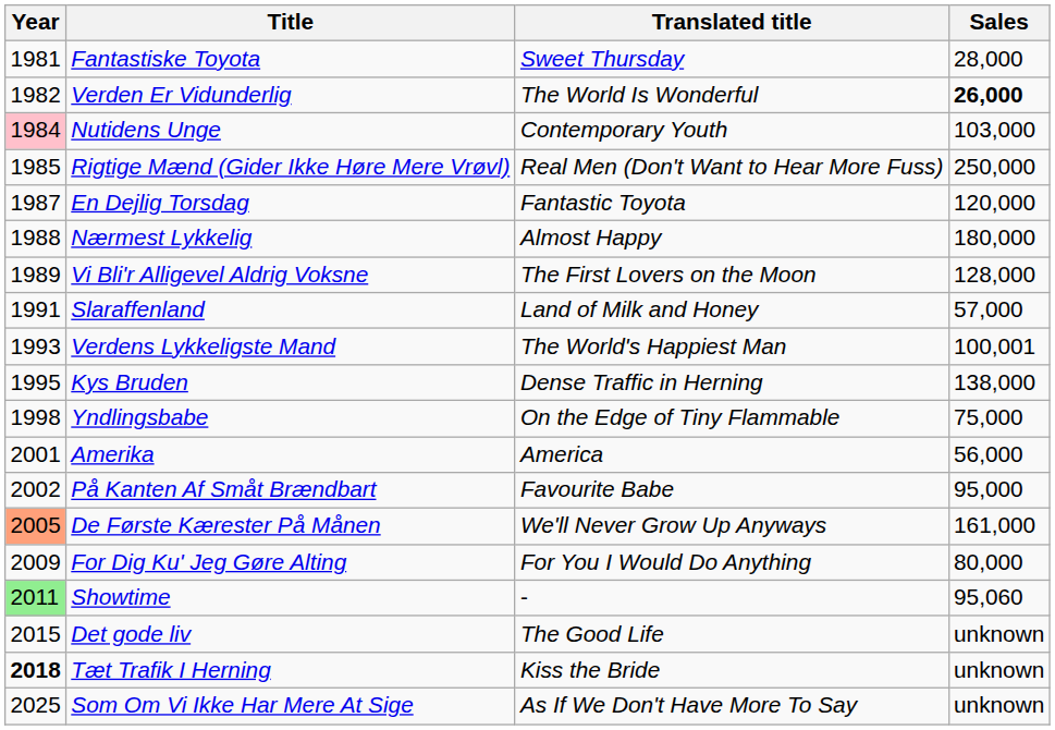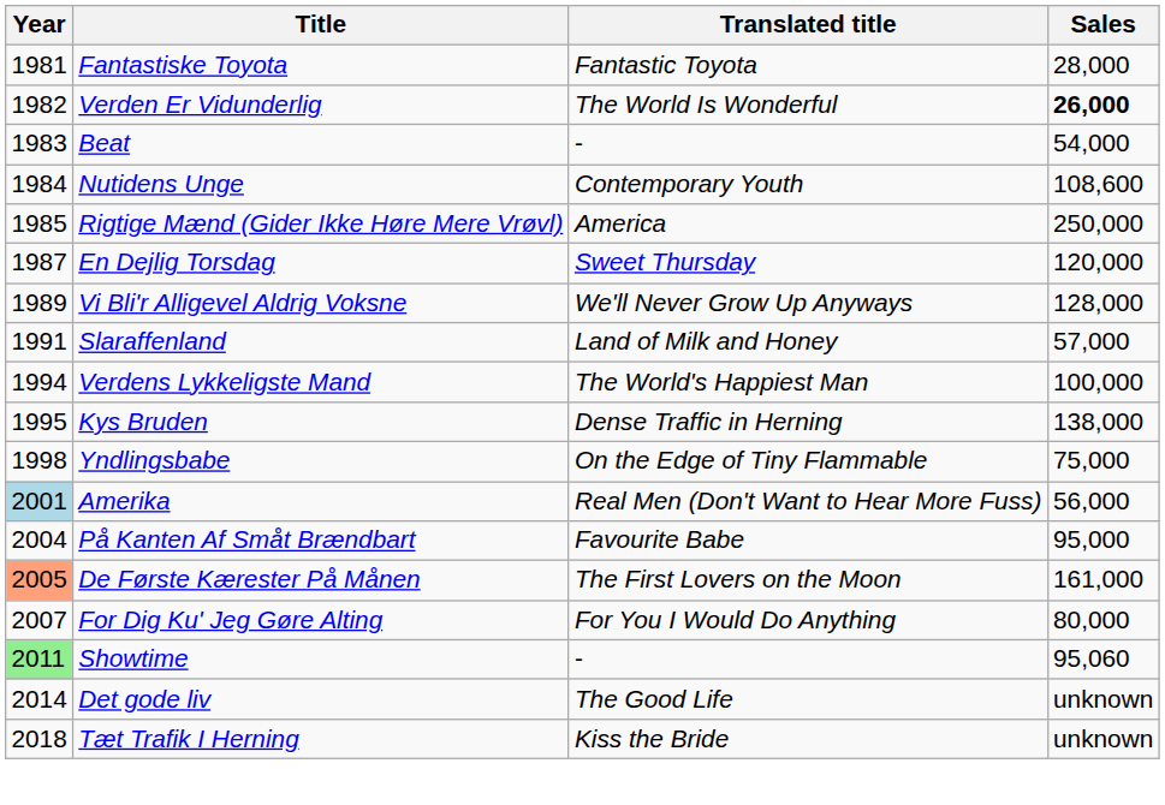 <table class="wikitable sortable">
 <tr>
 <th>Year</th>
 <th>Title</th>
 <th>Translated title</th>
 <th>Sales</th>
 </tr>
 <tr>
 <td>1981</td>
 <td><em><a href='#'>Fantastiske Toyota</a></em></td>
-<td><em><a href='#'>Sweet Thursday</a></em></td>
+<td><em>Fantastic Toyota</em></td>
 <td>28,000</td>
 </tr>
 <tr>
 <td>1982</td>
 <td><em><a href='#'>Verden Er Vidunderlig</a></em></td>
 <td><em>The World Is Wonderful</em></td>
 <td><strong>26,000</strong></td>
 </tr>
 <tr>
-<td style="background: pink;">1984</td>
+<td>1983</td>
+<td><em><a href='#'>Beat</a></em></td>
+<td>-</td>
+<td>54,000</td>
+</tr>
+<tr>
+<td>1984</td>
 <td><em><a href='#'>Nutidens Unge</a></em></td>
 <td><em>Contemporary Youth</em></td>
-<td>103,000</td>
+<td>108,600</td>
 </tr>
 <tr>
 <td>1985</td>
 <td><em><a href='#'>Rigtige Mænd (Gider Ikke Høre Mere Vrøvl)</a></em></td>
-<td><em>Real Men (Don't Want to Hear More Fuss)</em></td>
+<td><em>America</em></td>
 <td>250,000</td>
 </tr>
 <tr>
 <td>1987</td>
 <td><em><a href='#'>En Dejlig Torsdag</a></em></td>
-<td><em>Fantastic Toyota</em></td>
+<td><em><a href='#'>Sweet Thursday</a></em></td>
 <td>120,000</td>
-</tr>
-<tr>
-<td>1988</td>
-<td><em><a href='#'>Nærmest Lykkelig</a></em></td>
-<td><em>Almost Happy</em></td>
-<td>180,000</td>
 </tr>
 <tr>
 <td>1989</td>
 <td><em><a href='#'>Vi Bli'r Alligevel Aldrig Voksne</a></em></td>
-<td><em>The First Lovers on the Moon</em></td>
+<td><em>We'll Never Grow Up Anyways</em></td>
 <td>128,000</td>
 </tr>
 <tr>
 <td>1991</td>
 <td><em><a href='#'>Slaraffenland</a></em></td>
 <td><em>Land of Milk and Honey</em></td>
 <td>57,000</td>
 </tr>
 <tr>
-<td>1993</td>
+<td>1994</td>
 <td><em><a href='#'>Verdens Lykkeligste Mand</a></em></td>
 <td><em>The World's Happiest Man</em></td>
-<td>100,001</td>
+<td>100,000</td>
 </tr>
 <tr>
 <td>1995</td>
 <td><em><a href='#'>Kys Bruden</a></em></td>
 <td><em>Dense Traffic in Herning</em></td>
 <td>138,000</td>
 </tr>
 <tr>
 <td>1998</td>
 <td><em><a href='#'>Yndlingsbabe</a></em></td>
 <td><em>On the Edge of Tiny Flammable</em></td>
 <td>75,000</td>
 </tr>
 <tr>
-<td>2001</td>
+<td style="background: lightblue;">2001</td>
 <td><em><a href='#'>Amerika</a></em></td>
-<td><em>America</em></td>
+<td><em>Real Men (Don't Want to Hear More Fuss)</em></td>
 <td>56,000</td>
 </tr>
 <tr>
-<td>2002</td>
+<td>2004</td>
 <td><em><a href='#'>På Kanten Af Småt Brændbart</a></em></td>
 <td><em>Favourite Babe</em></td>
 <td>95,000</td>
 </tr>
 <tr>
 <td style="background: lightsalmon;">2005</td>
 <td><em><a href='#'>De Første Kærester På Månen</a></em></td>
-<td><em>We'll Never Grow Up Anyways</em></td>
+<td><em>The First Lovers on the Moon</em></td>
 <td>161,000</td>
 </tr>
 <tr>
-<td>2009</td>
+<td>2007</td>
 <td><em><a href='#'>For Dig Ku' Jeg Gøre Alting</a></em></td>
 <td><em>For You I Would Do Anything</em></td>
 <td>80,000</td>
 </tr>
 <tr>
 <td style="background: lightgreen;">2011</td>
 <td><em><a href='#'>Showtime</a></em></td>
 <td>-</td>
 <td>95,060</td>
 </tr>
 <tr>
-<td>2015</td>
+<td>2014</td>
 <td><em><a href='#'>Det gode liv</a></em></td>
 <td><em>The Good Life</em></td>
 <td>unknown</td>
 </tr>
 <tr>
-<td><strong>2018</strong></td>
+<td>2018</td>
 <td><em><a href='#'>Tæt Trafik I Herning</a></em></td>
 <td><em>Kiss the Bride</em></td>
 <td>unknown</td>
 </tr>
-<tr>
-<td>2025</td>
-<td><em><a href='#'>Som Om Vi Ikke Har Mere At Sige</a></em></td>
-<td><em>As If We Don't Have More To Say</em></td>
-<td>unknown</td>
-</tr>
 </table>
